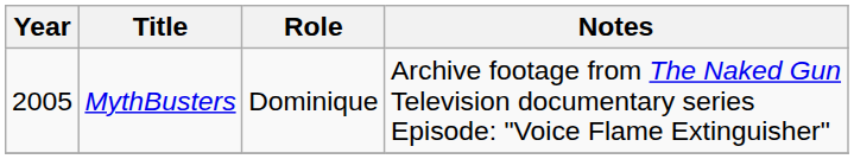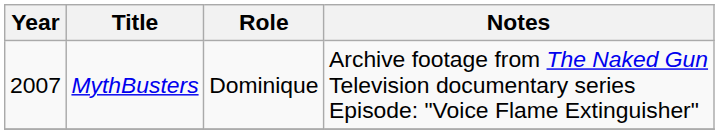 <table class="wikitable sortable">
 <tr>
 <th>Year</th>
 <th>Title</th>
 <th>Role</th>
 <th>Notes</th>
 </tr>
 <tr>
-<td>2005</td>
+<td>2007</td>
 <td><em><a href='#'>MythBusters</a></em></td>
 <td>Dominique</td>
 <td>Archive footage from <em><a href='#'>The Naked Gun</a></em><br>Television documentary series<br>Episode: "Voice Flame Extinguisher"</td>
 </tr>
 <tr>
 </tr>
 </table>
